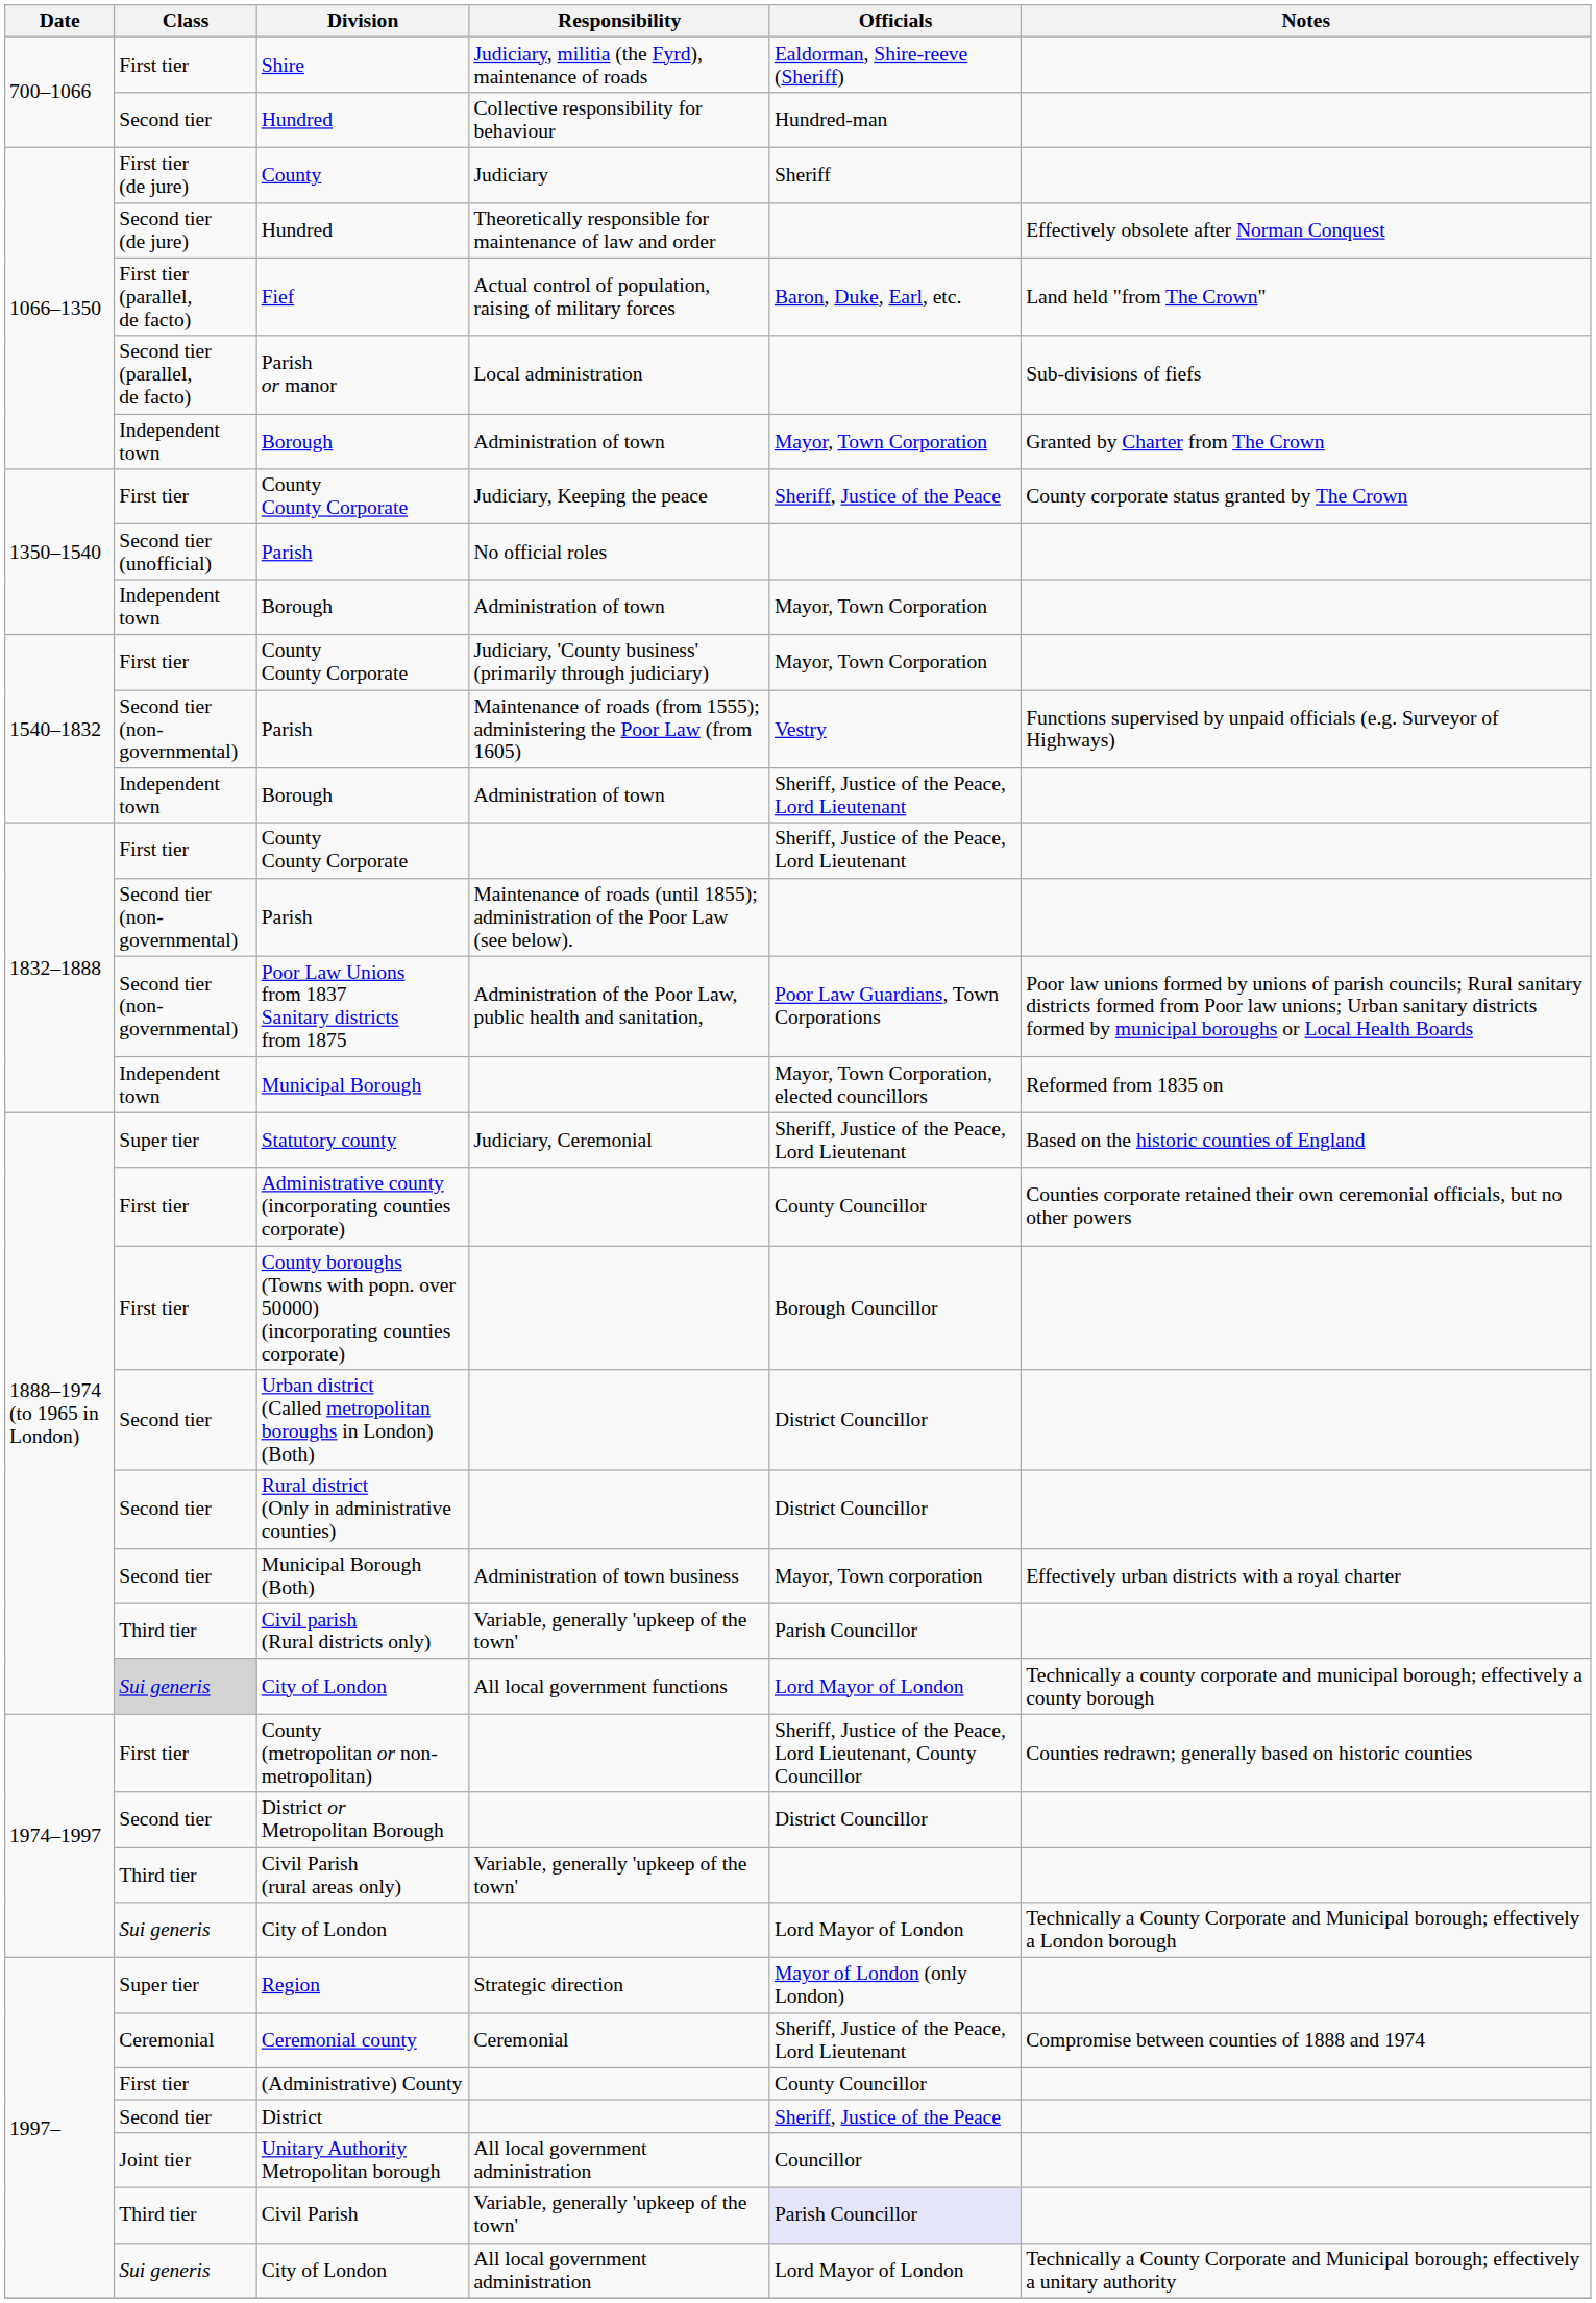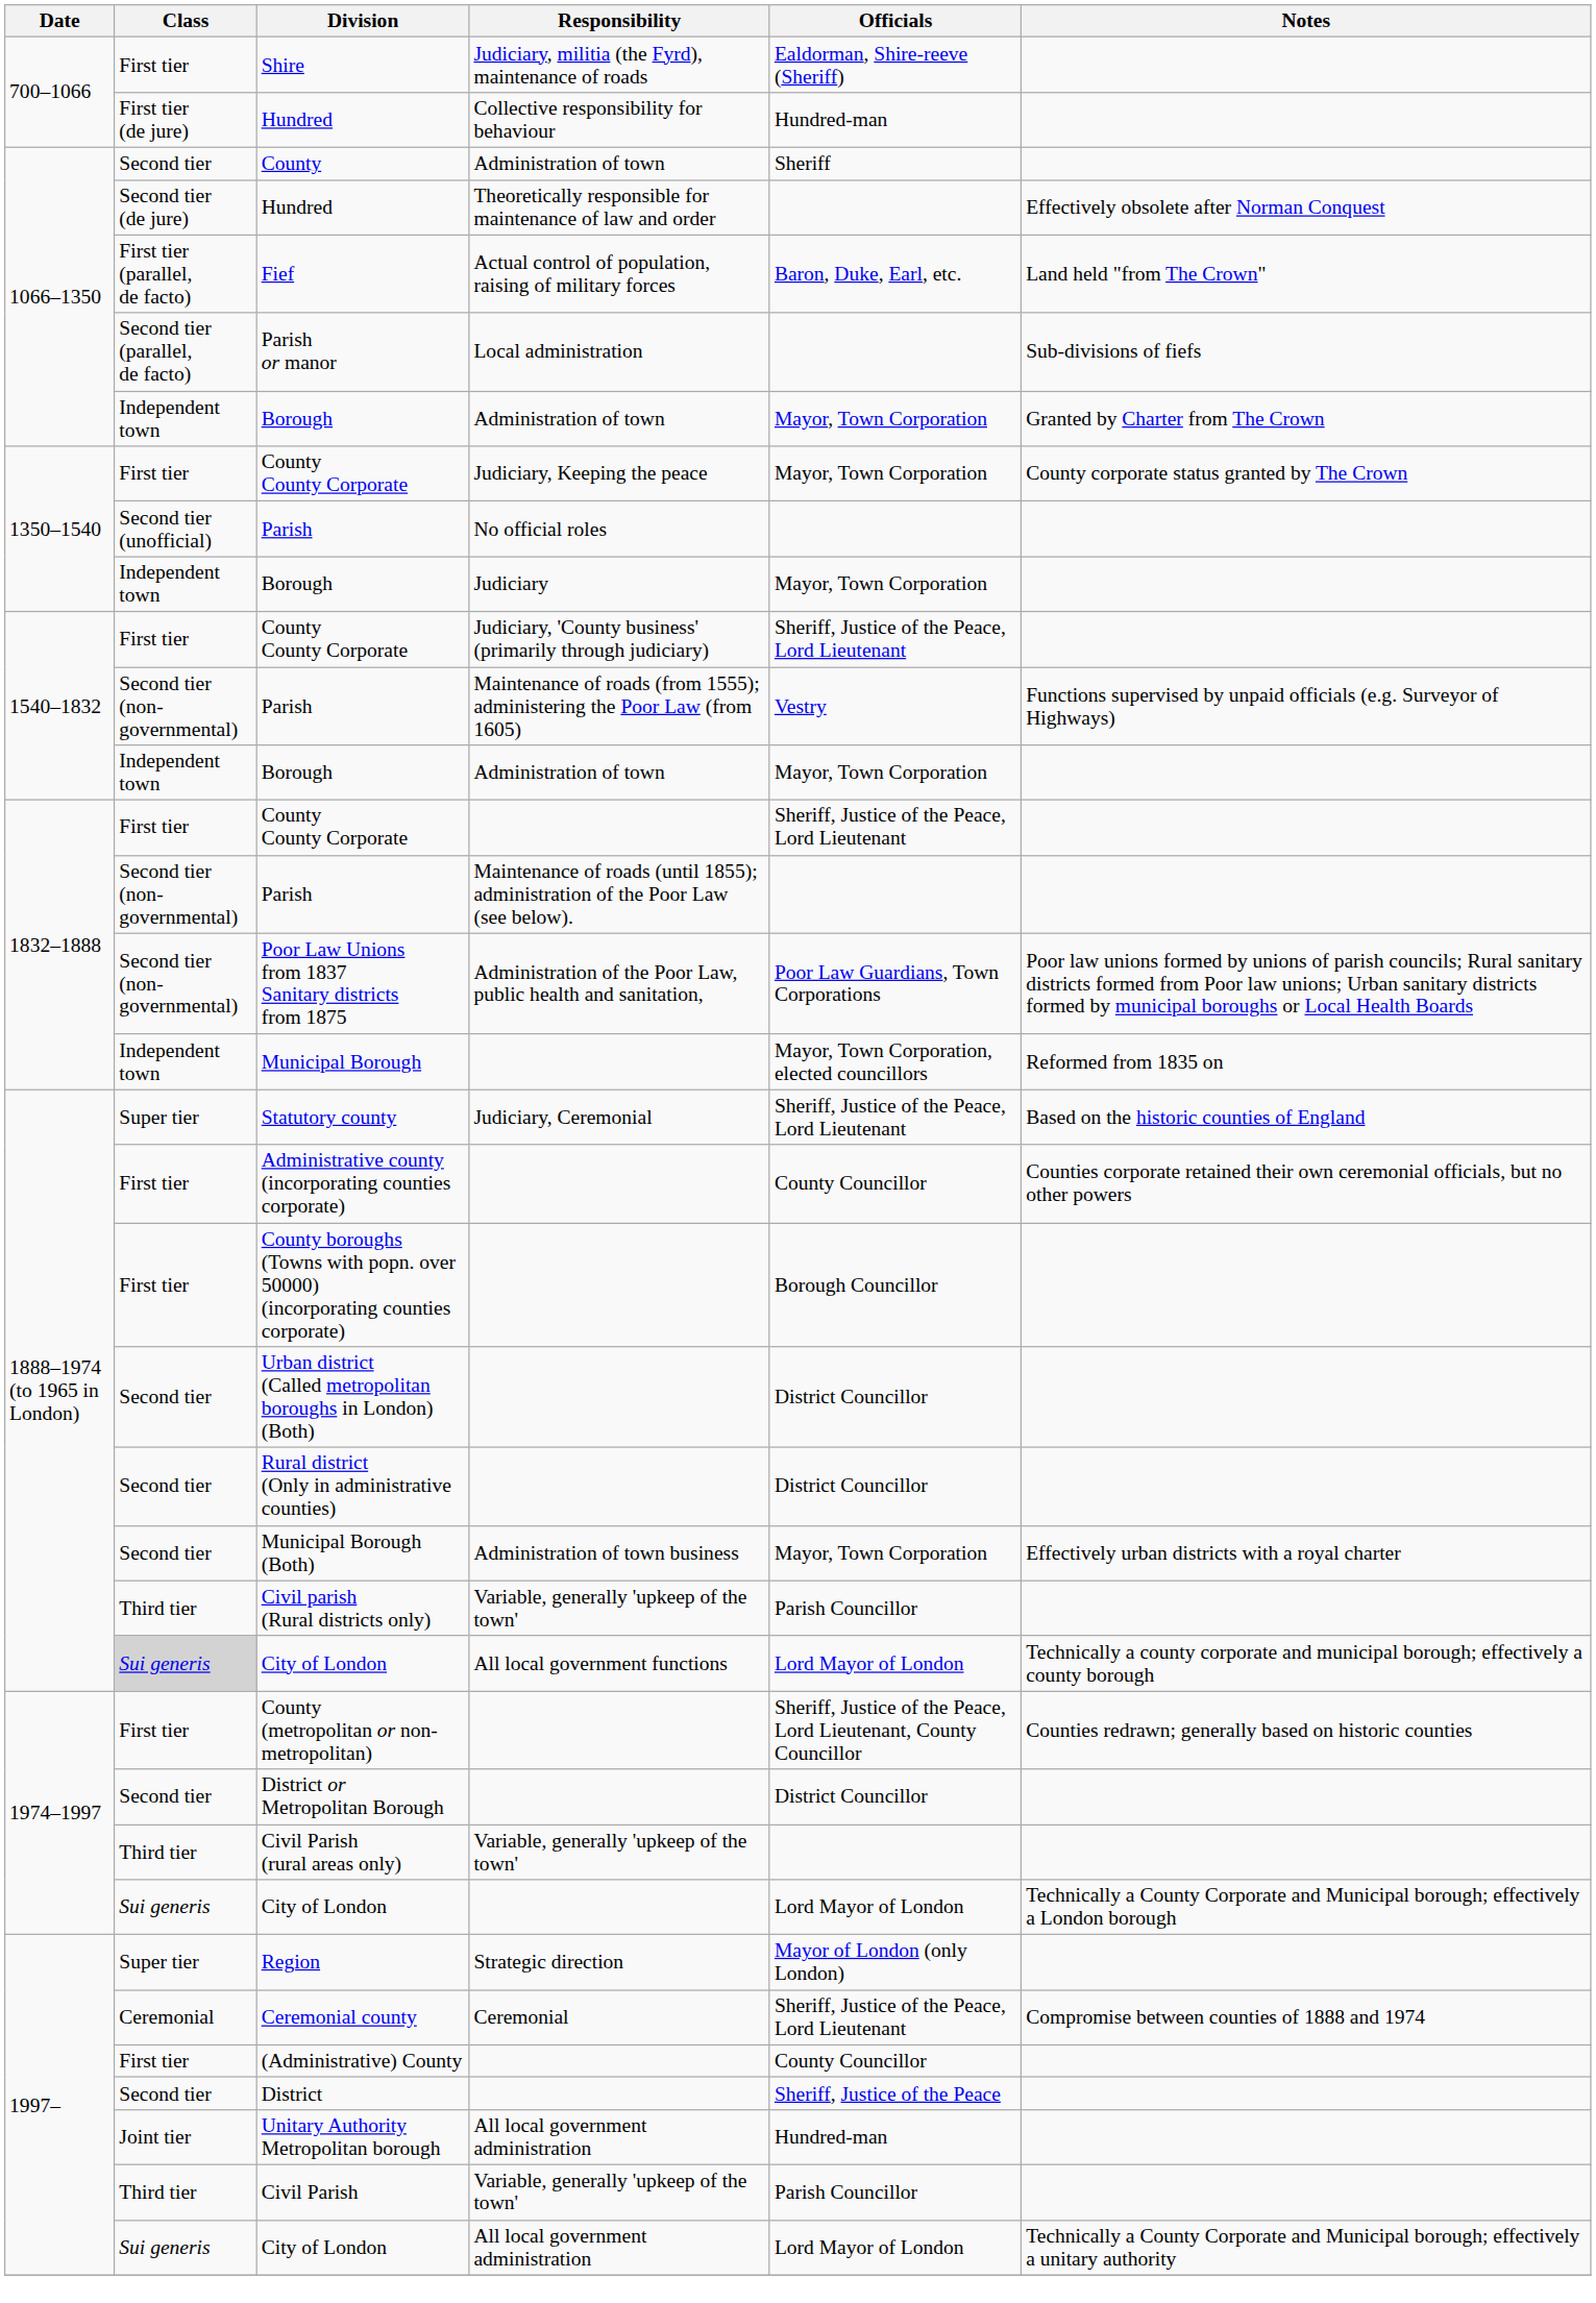 <table class="wikitable">
 <tr>
 <th>Date</th>
 <th>Class</th>
 <th>Division</th>
 <th>Responsibility</th>
 <th>Officials</th>
 <th>Notes</th>
 </tr>
 <tr>
 <td rowspan=2>700–1066</td>
 <td>First tier</td>
 <td><a href='#'>Shire</a></td>
 <td><a href='#'>Judiciary</a>, <a href='#'>militia</a> (the <a href='#'>Fyrd</a>), maintenance of roads</td>
 <td><a href='#'>Ealdorman</a>, <a href='#'>Shire-reeve</a> (<a href='#'>Sheriff</a>)</td>
 <td></td>
 </tr>
 <tr>
-<td>Second tier</td>
+<td>First tier <br> (de jure)</td>
 <td><a href='#'>Hundred</a></td>
 <td>Collective responsibility for behaviour</td>
 <td>Hundred-man</td>
 <td></td>
 </tr>
 <tr>
 <td rowspan=5>1066–1350</td>
-<td>First tier <br> (de jure)</td>
+<td>Second tier</td>
 <td><a href='#'>County</a></td>
-<td>Judiciary</td>
+<td>Administration of town</td>
 <td>Sheriff</td>
 <td></td>
 </tr>
 <tr>
 <td>Second tier <br> (de jure)</td>
 <td>Hundred</td>
 <td>Theoretically responsible for maintenance of law and order</td>
 <td></td>
 <td>Effectively obsolete after <a href='#'>Norman Conquest</a></td>
 </tr>
 <tr>
 <td>First tier <br> (parallel, <br> de facto)</td>
 <td><a href='#'>Fief</a></td>
 <td>Actual control of population, raising of military forces</td>
 <td><a href='#'>Baron</a>, <a href='#'>Duke</a>, <a href='#'>Earl</a>, etc.</td>
 <td>Land held "from <a href='#'>The Crown</a>"</td>
 </tr>
 <tr>
 <td>Second tier <br> (parallel, <br> de facto)</td>
 <td>Parish <br> <em>or</em> manor</td>
 <td>Local administration</td>
 <td></td>
 <td>Sub-divisions of fiefs</td>
 </tr>
 <tr>
 <td>Independent town</td>
 <td><a href='#'>Borough</a></td>
 <td>Administration of town</td>
 <td><a href='#'>Mayor</a>, <a href='#'>Town Corporation</a></td>
 <td>Granted by <a href='#'>Charter</a> from <a href='#'>The Crown</a></td>
 </tr>
 <tr>
 <td rowspan=3>1350–1540</td>
 <td>First tier</td>
 <td>County <br> <a href='#'>County Corporate</a></td>
 <td>Judiciary, Keeping the peace</td>
-<td><a href='#'>Sheriff</a>, <a href='#'>Justice of the Peace</a></td>
+<td>Mayor, Town Corporation</td>
 <td>County corporate status granted by <a href='#'>The Crown</a></td>
 </tr>
 <tr>
 <td>Second tier <br> (unofficial)</td>
 <td><a href='#'>Parish</a></td>
 <td>No official roles</td>
 <td></td>
 <td></td>
 </tr>
 <tr>
 <td>Independent town</td>
 <td>Borough</td>
-<td>Administration of town</td>
+<td>Judiciary</td>
 <td>Mayor, Town Corporation</td>
 <td></td>
 </tr>
 <tr>
 <td rowspan=3>1540–1832</td>
 <td>First tier</td>
 <td>County <br> County Corporate</td>
 <td>Judiciary, 'County business' (primarily through judiciary)</td>
-<td>Mayor, Town Corporation</td>
+<td>Sheriff, Justice of the Peace, <a href='#'>Lord Lieutenant</a></td>
 <td></td>
 </tr>
 <tr>
 <td>Second tier <br> (non-governmental)</td>
 <td>Parish</td>
 <td>Maintenance of roads (from 1555); administering the <a href='#'>Poor Law</a> (from 1605)</td>
 <td><a href='#'>Vestry</a></td>
 <td>Functions supervised by unpaid officials (e.g. Surveyor of Highways)</td>
 </tr>
 <tr>
 <td>Independent town</td>
 <td>Borough</td>
 <td>Administration of town</td>
-<td>Sheriff, Justice of the Peace, <a href='#'>Lord Lieutenant</a></td>
+<td>Mayor, Town Corporation</td>
 <td></td>
 </tr>
 <tr>
 <td rowspan=4>1832–1888</td>
 <td>First tier</td>
 <td>County <br> County Corporate</td>
 <td></td>
 <td>Sheriff, Justice of the Peace, Lord Lieutenant</td>
 <td></td>
 </tr>
 <tr>
 <td>Second tier <br> (non-governmental)</td>
 <td>Parish</td>
 <td>Maintenance of roads (until 1855); administration of the Poor Law (see below).</td>
 <td></td>
 <td></td>
 </tr>
 <tr>
 <td>Second tier <br> (non-governmental)</td>
 <td><a href='#'>Poor Law Unions</a> <br> from 1837 <br> <a href='#'>Sanitary districts</a> <br> from 1875</td>
 <td>Administration of the Poor Law, public health and sanitation,</td>
 <td><a href='#'>Poor Law Guardians</a>, Town Corporations</td>
 <td>Poor law unions formed by unions of parish councils; Rural sanitary districts formed from Poor law unions; Urban sanitary districts formed by <a href='#'>municipal boroughs</a> or <a href='#'>Local Health Boards</a></td>
 </tr>
 <tr>
 <td>Independent town</td>
 <td><a href='#'>Municipal Borough</a></td>
 <td></td>
 <td>Mayor, Town Corporation, elected councillors</td>
 <td>Reformed from 1835 on</td>
 </tr>
 <tr>
 <td rowspan=8>1888–1974 <br> (to 1965 in London)</td>
 <td>Super tier</td>
 <td><a href='#'>Statutory county</a></td>
 <td>Judiciary, Ceremonial</td>
 <td>Sheriff, Justice of the Peace, Lord Lieutenant</td>
 <td>Based on the <a href='#'>historic counties of England</a></td>
 </tr>
 <tr>
 <td>First tier</td>
 <td><a href='#'>Administrative county</a> <br> (incorporating counties corporate)</td>
 <td></td>
 <td>County Councillor</td>
 <td>Counties corporate retained their own ceremonial officials, but no other powers</td>
 </tr>
 <tr>
 <td>First tier</td>
 <td><a href='#'>County boroughs</a> <br> (Towns with popn. over 50000) <br> (incorporating counties corporate)</td>
 <td></td>
 <td>Borough Councillor</td>
 <td></td>
 </tr>
 <tr>
 <td>Second tier</td>
 <td><a href='#'>Urban district</a> <br> (Called <a href='#'>metropolitan boroughs</a> in London) <br> (Both)</td>
 <td></td>
 <td>District Councillor</td>
 <td></td>
 </tr>
 <tr>
 <td>Second tier</td>
 <td><a href='#'>Rural district</a> <br> (Only in administrative counties)</td>
 <td></td>
 <td>District Councillor</td>
 <td></td>
 </tr>
 <tr>
 <td>Second tier</td>
 <td>Municipal Borough <br> (Both)</td>
 <td>Administration of town business</td>
-<td>Mayor, Town corporation</td>
+<td>Mayor, Town Corporation</td>
 <td>Effectively urban districts with a royal charter</td>
 </tr>
 <tr>
 <td>Third tier</td>
 <td><a href='#'>Civil parish</a> <br> (Rural districts only)</td>
 <td>Variable, generally 'upkeep of the town'</td>
 <td>Parish Councillor</td>
 <td></td>
 </tr>
 <tr>
 <td style="background: lightgrey;"><em><a href='#'>Sui generis</a></em></td>
 <td><a href='#'>City of London</a></td>
 <td>All local government functions</td>
 <td><a href='#'>Lord Mayor of London</a></td>
 <td>Technically a county corporate and municipal borough; effectively a county borough</td>
 </tr>
 <tr>
 <td rowspan=4>1974–1997</td>
 <td>First tier</td>
 <td>County <br> (metropolitan <em>or</em> non-metropolitan)</td>
 <td></td>
 <td>Sheriff, Justice of the Peace, Lord Lieutenant, County Councillor</td>
 <td>Counties redrawn; generally based on historic counties</td>
 </tr>
 <tr>
 <td>Second tier</td>
 <td>District <em>or</em> <br> Metropolitan Borough</td>
 <td></td>
 <td>District Councillor</td>
 <td></td>
 </tr>
 <tr>
 <td>Third tier</td>
 <td>Civil Parish <br> (rural areas only)</td>
 <td>Variable, generally 'upkeep of the town'</td>
 <td></td>
 <td></td>
 </tr>
 <tr>
 <td><em>Sui generis</em></td>
 <td>City of London</td>
 <td></td>
 <td>Lord Mayor of London</td>
 <td>Technically a County Corporate and Municipal borough; effectively a London borough</td>
 </tr>
 <tr>
 <td rowspan=7>1997–</td>
 <td>Super tier</td>
 <td><a href='#'>Region</a></td>
 <td>Strategic direction</td>
 <td><a href='#'>Mayor of London</a> (only London)</td>
 <td></td>
 </tr>
 <tr>
 <td>Ceremonial</td>
 <td><a href='#'>Ceremonial county</a> <br></td>
 <td>Ceremonial</td>
 <td>Sheriff, Justice of the Peace, Lord Lieutenant</td>
 <td>Compromise between counties of 1888 and 1974</td>
 </tr>
 <tr>
 <td>First tier</td>
 <td>(Administrative) County</td>
 <td></td>
 <td>County Councillor</td>
 <td></td>
 </tr>
 <tr>
 <td>Second tier</td>
 <td>District</td>
 <td></td>
 <td><a href='#'>Sheriff</a>, <a href='#'>Justice of the Peace</a></td>
 <td></td>
 </tr>
 <tr>
 <td>Joint tier</td>
 <td><a href='#'>Unitary Authority</a> <br> Metropolitan borough</td>
 <td>All local government administration</td>
-<td>Councillor</td>
+<td>Hundred-man</td>
 <td></td>
 </tr>
 <tr>
 <td>Third tier</td>
 <td>Civil Parish</td>
 <td>Variable, generally 'upkeep of the town'</td>
-<td style="background: lavender;">Parish Councillor</td>
+<td>Parish Councillor</td>
 <td></td>
 </tr>
 <tr>
 <td><em>Sui generis</em></td>
 <td>City of London</td>
 <td>All local government administration</td>
 <td>Lord Mayor of London</td>
 <td>Technically a County Corporate and Municipal borough; effectively a unitary authority</td>
 </tr>
 <tr>
 </tr>
 </table>
